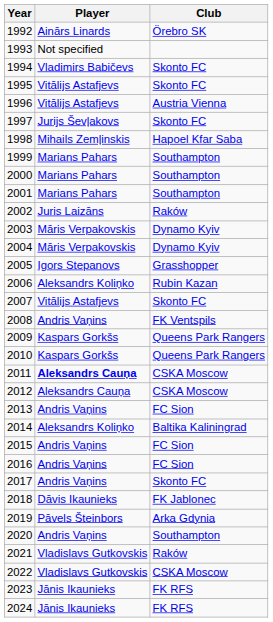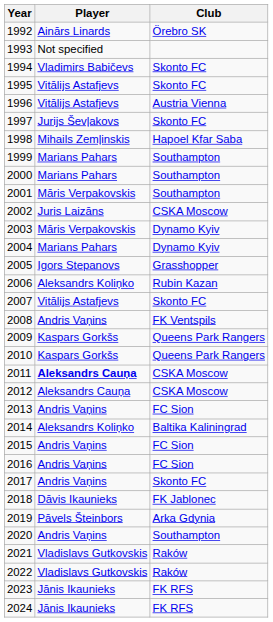 <table class="wikitable">
 <tr>
 <th>Year</th>
 <th>Player</th>
 <th>Club</th>
 </tr>
 <tr>
 <td>1992</td>
 <td><a href='#'>Ainārs Linards</a></td>
 <td> <a href='#'>Örebro SK</a></td>
 </tr>
 <tr>
 <td>1993</td>
 <td>Not specified</td>
 </tr>
 <tr>
 <td>1994</td>
 <td><a href='#'>Vladimirs Babičevs</a></td>
 <td> <a href='#'>Skonto FC</a></td>
 </tr>
 <tr>
 <td>1995</td>
 <td><a href='#'>Vitālijs Astafjevs</a></td>
 <td> <a href='#'>Skonto FC</a></td>
 </tr>
 <tr>
 <td>1996</td>
 <td><a href='#'>Vitālijs Astafjevs</a></td>
 <td> <a href='#'>Austria Vienna</a></td>
 </tr>
 <tr>
 <td>1997</td>
 <td><a href='#'>Jurijs Ševļakovs</a></td>
 <td> <a href='#'>Skonto FC</a></td>
 </tr>
 <tr>
 <td>1998</td>
 <td><a href='#'>Mihails Zemļinskis</a></td>
 <td> <a href='#'>Hapoel Kfar Saba</a></td>
 </tr>
 <tr>
 <td>1999</td>
 <td><a href='#'>Marians Pahars</a></td>
 <td> <a href='#'>Southampton</a></td>
 </tr>
 <tr>
 <td>2000</td>
 <td><a href='#'>Marians Pahars</a></td>
 <td> <a href='#'>Southampton</a></td>
 </tr>
 <tr>
 <td>2001</td>
-<td><a href='#'>Marians Pahars</a></td>
+<td><a href='#'>Māris Verpakovskis</a></td>
 <td> <a href='#'>Southampton</a></td>
 </tr>
 <tr>
 <td>2002</td>
 <td><a href='#'>Juris Laizāns</a></td>
-<td> <a href='#'>Raków</a></td>
+<td> <a href='#'>CSKA Moscow</a></td>
 </tr>
 <tr>
 <td>2003</td>
 <td><a href='#'>Māris Verpakovskis</a></td>
 <td> <a href='#'>Dynamo Kyiv</a></td>
 </tr>
 <tr>
 <td>2004</td>
-<td><a href='#'>Māris Verpakovskis</a></td>
+<td><a href='#'>Marians Pahars</a></td>
 <td> <a href='#'>Dynamo Kyiv</a></td>
 </tr>
 <tr>
 <td>2005</td>
 <td><a href='#'>Igors Stepanovs</a></td>
 <td> <a href='#'>Grasshopper</a></td>
 </tr>
 <tr>
 <td>2006</td>
 <td><a href='#'>Aleksandrs Koliņko</a></td>
 <td> <a href='#'>Rubin Kazan</a></td>
 </tr>
 <tr>
 <td>2007</td>
 <td><a href='#'>Vitālijs Astafjevs</a></td>
 <td> <a href='#'>Skonto FC</a></td>
 </tr>
 <tr>
 <td>2008</td>
 <td><a href='#'>Andris Vaņins</a></td>
 <td> <a href='#'>FK Ventspils</a></td>
 </tr>
 <tr>
 <td>2009</td>
 <td><a href='#'>Kaspars Gorkšs</a></td>
 <td> <a href='#'>Queens Park Rangers</a></td>
 </tr>
 <tr>
 <td>2010</td>
 <td><a href='#'>Kaspars Gorkšs</a></td>
 <td> <a href='#'>Queens Park Rangers</a></td>
 </tr>
 <tr>
 <td>2011</td>
 <td><strong><a href='#'>Aleksandrs Cauņa</a></strong></td>
 <td> <a href='#'>CSKA Moscow</a></td>
 </tr>
 <tr>
 <td>2012</td>
 <td><a href='#'>Aleksandrs Cauņa</a></td>
 <td> <a href='#'>CSKA Moscow</a></td>
 </tr>
 <tr>
 <td>2013</td>
 <td><a href='#'>Andris Vaņins</a></td>
 <td> <a href='#'>FC Sion</a></td>
 </tr>
 <tr>
 <td>2014</td>
 <td><a href='#'>Aleksandrs Koliņko</a></td>
 <td> <a href='#'>Baltika Kaliningrad</a></td>
 </tr>
 <tr>
 <td>2015</td>
 <td><a href='#'>Andris Vaņins</a></td>
 <td> <a href='#'>FC Sion</a></td>
 </tr>
 <tr>
 <td>2016</td>
 <td><a href='#'>Andris Vaņins</a></td>
 <td> <a href='#'>FC Sion</a></td>
 </tr>
 <tr>
 <td>2017</td>
 <td><a href='#'>Andris Vaņins</a></td>
 <td> <a href='#'>Skonto FC</a></td>
 </tr>
 <tr>
 <td>2018</td>
 <td><a href='#'>Dāvis Ikaunieks</a></td>
 <td> <a href='#'>FK Jablonec</a></td>
 </tr>
 <tr>
 <td>2019</td>
 <td><a href='#'>Pāvels Šteinbors</a></td>
 <td> <a href='#'>Arka Gdynia</a></td>
 </tr>
 <tr>
 <td>2020</td>
 <td><a href='#'>Andris Vaņins</a></td>
 <td> <a href='#'>Southampton</a></td>
 </tr>
 <tr>
 <td>2021</td>
 <td><a href='#'>Vladislavs Gutkovskis</a></td>
 <td> <a href='#'>Raków</a></td>
 </tr>
 <tr>
 <td>2022</td>
 <td><a href='#'>Vladislavs Gutkovskis</a></td>
-<td> <a href='#'>CSKA Moscow</a></td>
+<td> <a href='#'>Raków</a></td>
 </tr>
 <tr>
 <td>2023</td>
 <td><a href='#'>Jānis Ikaunieks</a></td>
 <td> <a href='#'>FK RFS</a></td>
 </tr>
 <tr>
 <td>2024</td>
 <td><a href='#'>Jānis Ikaunieks</a></td>
 <td> <a href='#'>FK RFS</a></td>
 </tr>
 </table>
